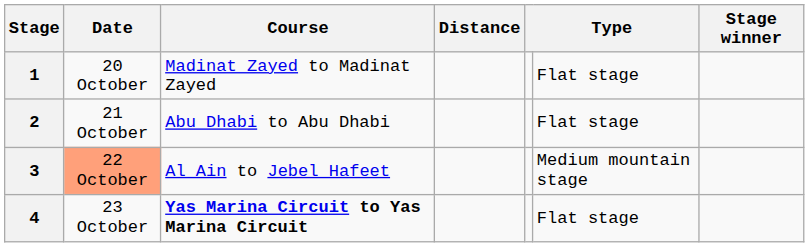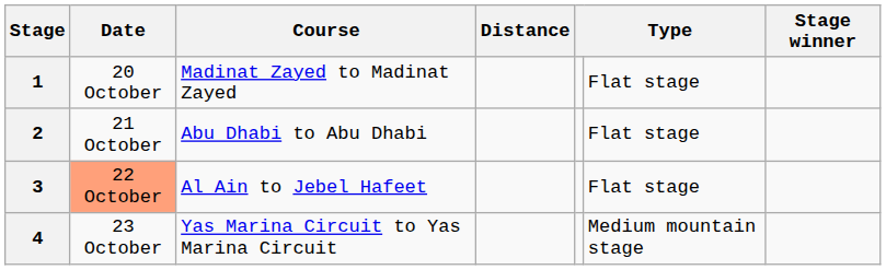 <table class="wikitable">
 <tr>
 <th scope="col">Stage</th>
 <th scope="col">Date</th>
 <th scope="col">Course</th>
 <th scope="col">Distance</th>
 <th scope="col" colspan="2">Type</th>
 <th scope="col">Stage winner</th>
 </tr>
 <tr>
 <th scope="row" style="text-align:center;">1</th>
 <td style="text-align:center;">20 October</td>
 <td><a href='#'>Madinat Zayed</a> to Madinat Zayed</td>
 <td style="text-align:center;"></td>
 <td></td>
 <td>Flat stage</td>
 <td></td>
 </tr>
 <tr>
 <th scope="row" style="text-align:center;">2</th>
 <td style="text-align:center;">21 October</td>
 <td><a href='#'>Abu Dhabi</a> to Abu Dhabi</td>
 <td style="text-align:center;"></td>
 <td></td>
 <td>Flat stage</td>
 <td></td>
 </tr>
 <tr>
 <th scope="row" style="text-align:center;">3</th>
 <td style="background: lightsalmon; text-align:center;">22 October</td>
 <td><a href='#'>Al Ain</a> to <a href='#'>Jebel Hafeet</a></td>
 <td style="text-align:center;"></td>
 <td></td>
-<td>Medium mountain stage</td>
+<td>Flat stage</td>
 <td></td>
 </tr>
 <tr>
 <th scope="row" style="text-align:center;">4</th>
 <td style="text-align:center;">23 October</td>
-<td><strong><a href='#'>Yas Marina Circuit</a> to Yas Marina Circuit</strong></td>
+<td><a href='#'>Yas Marina Circuit</a> to Yas Marina Circuit</td>
 <td style="text-align:center;"></td>
 <td></td>
-<td>Flat stage</td>
+<td>Medium mountain stage</td>
 <td></td>
 </tr>
 </table>
